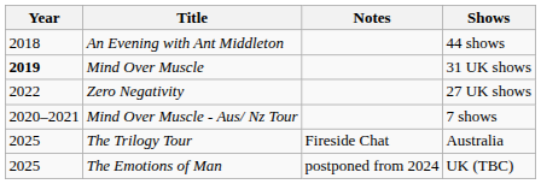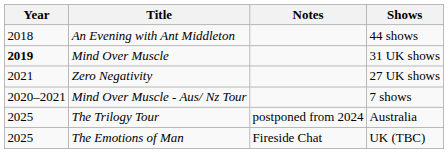 <table class="wikitable sortable">
 <tr>
 <th>Year</th>
 <th>Title</th>
 <th>Notes</th>
 <th>Shows</th>
 </tr>
 <tr>
 <td>2018</td>
 <td><em>An Evening with Ant Middleton</em></td>
 <td></td>
 <td>44 shows</td>
 </tr>
 <tr>
 <td><strong>2019</strong></td>
 <td><em>Mind Over Muscle</em></td>
 <td></td>
 <td>31 UK shows</td>
 </tr>
 <tr>
-<td>2022</td>
+<td>2021</td>
 <td><em>Zero Negativity</em></td>
 <td></td>
 <td>27 UK shows</td>
 </tr>
 <tr>
 <td>2020–2021</td>
 <td><em>Mind Over Muscle - Aus/ Nz Tour</em></td>
 <td></td>
 <td>7 shows</td>
 </tr>
 <tr>
 <td>2025</td>
 <td><em>The Trilogy Tour</em></td>
-<td>Fireside Chat</td>
+<td>postponed from 2024</td>
 <td>Australia</td>
 </tr>
 <tr>
 <td>2025</td>
 <td><em>The Emotions of Man</em></td>
-<td>postponed from 2024</td>
+<td>Fireside Chat</td>
 <td>UK (TBC)</td>
 </tr>
 </table>
